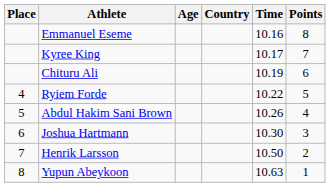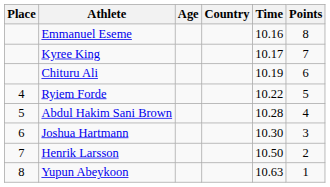 <table class="wikitable mw-datatable sortable">
 <tr>
 <th>Place</th>
 <th>Athlete</th>
 <th>Age</th>
 <th>Country</th>
 <th>Time</th>
 <th>Points</th>
 </tr>
 <tr>
 <td align=center></td>
 <td><a href='#'>Emmanuel Eseme</a></td>
 <td></td>
 <td></td>
 <td>10.16</td>
 <td align=center>8</td>
 </tr>
 <tr>
 <td align=center></td>
 <td><a href='#'>Kyree King</a></td>
 <td></td>
 <td></td>
 <td>10.17</td>
 <td align=center>7</td>
 </tr>
 <tr>
 <td align=center></td>
 <td><a href='#'>Chituru Ali</a></td>
 <td></td>
 <td></td>
 <td>10.19</td>
 <td align=center>6</td>
 </tr>
 <tr>
 <td align=center>4</td>
 <td><a href='#'>Ryiem Forde</a></td>
 <td></td>
 <td></td>
 <td>10.22</td>
 <td align=center>5</td>
 </tr>
 <tr>
 <td align=center>5</td>
 <td><a href='#'>Abdul Hakim Sani Brown</a></td>
 <td></td>
 <td></td>
-<td>10.26</td>
+<td>10.28</td>
 <td align=center>4</td>
 </tr>
 <tr>
 <td align=center>6</td>
 <td><a href='#'>Joshua Hartmann</a></td>
 <td></td>
 <td></td>
 <td>10.30</td>
 <td align=center>3</td>
 </tr>
 <tr>
 <td align=center>7</td>
 <td><a href='#'>Henrik Larsson</a></td>
 <td></td>
 <td></td>
 <td>10.50</td>
 <td align=center>2</td>
 </tr>
 <tr>
 <td align=center>8</td>
 <td><a href='#'>Yupun Abeykoon</a></td>
 <td></td>
 <td></td>
 <td>10.63</td>
 <td align=center>1</td>
 </tr>
 </table>
